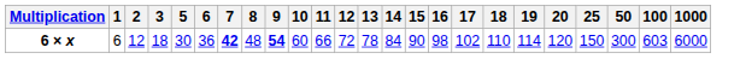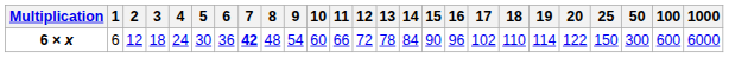 <table class="wikitable" style="text-align: center; background: white">
 <tr>
 <th style="width:105px;"><a href='#'>Multiplication</a></th>
 <th>1</th>
 <th>2</th>
 <th>3</th>
+<th>4</th>
 <th>5</th>
 <th>6</th>
 <th>7</th>
 <th>8</th>
 <th>9</th>
 <th>10</th>
 <th>11</th>
 <th>12</th>
 <th>13</th>
 <th>14</th>
 <th>15</th>
 <th>16</th>
 <th>17</th>
 <th>18</th>
 <th>19</th>
 <th>20</th>
 <th>25</th>
 <th>50</th>
 <th>100</th>
 <th>1000</th>
 </tr>
 <tr>
 <td><strong>6 × <em>x<strong><em></td>
 <td></strong>6<strong></td>
 <td><a href='#'>12</a></td>
 <td><a href='#'>18</a></td>
+<td><a href='#'>24</a></td>
 <td><a href='#'>30</a></td>
 <td><a href='#'>36</a></td>
 <td><strong><a href='#'>42</a></strong></td>
 <td><a href='#'>48</a></td>
-<td><strong><a href='#'>54</a></strong></td>
+<td><a href='#'>54</a></td>
 <td><a href='#'>60</a></td>
 <td><a href='#'>66</a></td>
 <td><a href='#'>72</a></td>
 <td><a href='#'>78</a></td>
 <td><a href='#'>84</a></td>
 <td><a href='#'>90</a></td>
-<td><a href='#'>98</a></td>
+<td><a href='#'>96</a></td>
 <td><a href='#'>102</a></td>
 <td><a href='#'>110</a></td>
 <td><a href='#'>114</a></td>
-<td><a href='#'>120</a></td>
+<td><a href='#'>122</a></td>
 <td><a href='#'>150</a></td>
 <td><a href='#'>300</a></td>
-<td><a href='#'>603</a></td>
+<td><a href='#'>600</a></td>
 <td><a href='#'>6000</a></td>
 </tr>
 </table>
